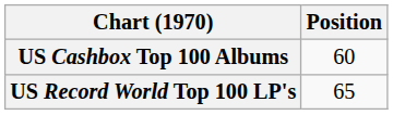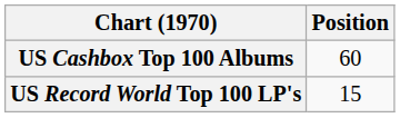 <table class="wikitable sortable plainrowheaders" style="text-align:center">
 <tr>
 <th scope="col">Chart (1970)</th>
 <th scope="col">Position</th>
 </tr>
 <tr>
 <th scope="row">US <em>Cashbox</em> Top 100 Albums</th>
 <td>60</td>
 </tr>
 <tr>
 <th scope="row">US <em>Record World</em> Top 100 LP's</th>
-<td>65</td>
+<td>15</td>
 </tr>
 </table>
